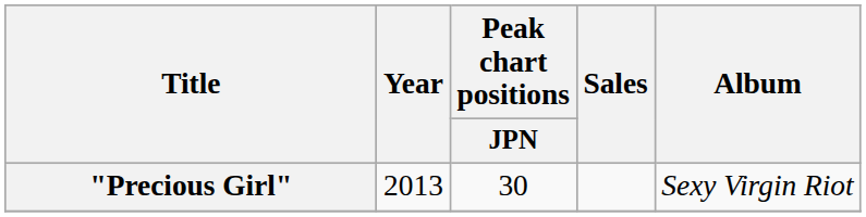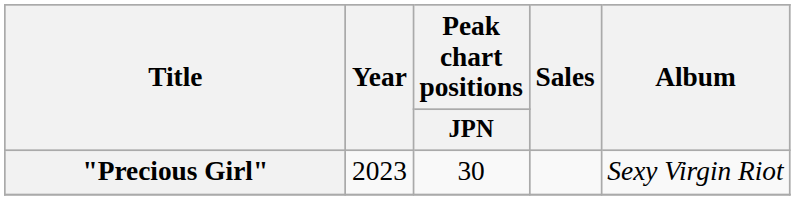 <table class="wikitable plainrowheaders" style="text-align:center;">
 <tr>
 <th scope="col" rowspan="2" style="width:12em;">Title</th>
 <th scope="col" rowspan="2">Year</th>
 <th scope="col" colspan="1">Peak chart positions</th>
 <th scope="col" rowspan="2">Sales</th>
 <th scope="col" rowspan="2">Album</th>
 </tr>
 <tr>
 <th scope="col" style="width:3em;font-size:90%;">JPN</th>
 </tr>
 <tr>
 <th scope="row">"Precious Girl"</th>
-<td>2013</td>
+<td>2023</td>
 <td>30</td>
 <td></td>
 <td><em>Sexy Virgin Riot</em></td>
 </tr>
 <tr>
 </tr>
 </table>
